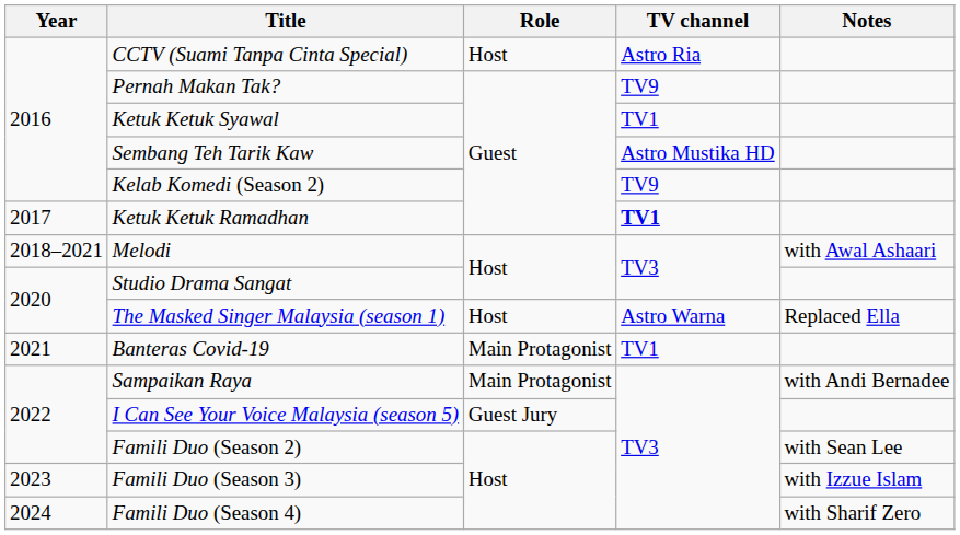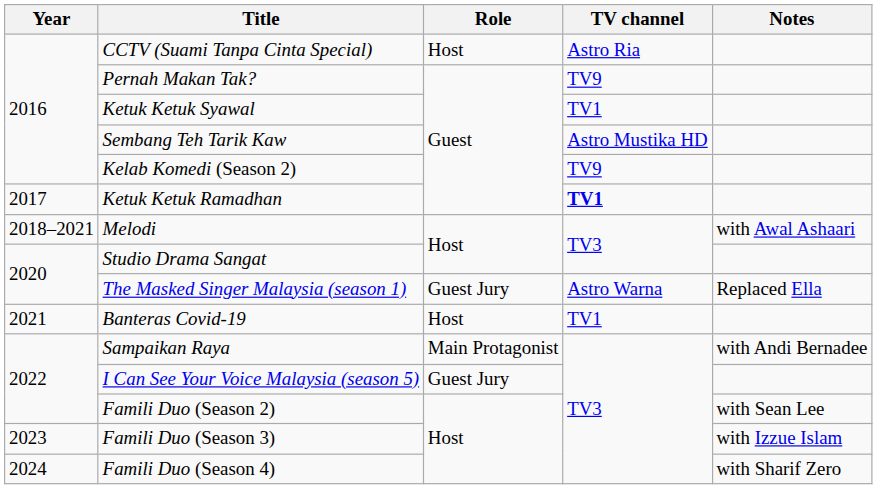 <table class="wikitable">
 <tr>
 <th>Year</th>
 <th>Title</th>
 <th>Role</th>
 <th>TV channel</th>
 <th>Notes</th>
 </tr>
 <tr>
 <td rowspan="5">2016</td>
 <td><em>CCTV (Suami Tanpa Cinta Special)</em></td>
 <td>Host</td>
 <td><a href='#'>Astro Ria</a></td>
 <td></td>
 </tr>
 <tr>
 <td><em>Pernah Makan Tak?</em></td>
 <td rowspan="5">Guest</td>
 <td><a href='#'>TV9</a></td>
 <td></td>
 </tr>
 <tr>
 <td><em>Ketuk Ketuk Syawal</em></td>
 <td><a href='#'>TV1</a></td>
 <td></td>
 </tr>
 <tr>
 <td><em>Sembang Teh Tarik Kaw</em></td>
 <td><a href='#'>Astro Mustika HD</a></td>
 <td></td>
 </tr>
 <tr>
 <td><em>Kelab Komedi</em> (Season 2)</td>
 <td><a href='#'>TV9</a></td>
 <td></td>
 </tr>
 <tr>
 <td>2017</td>
 <td><em>Ketuk Ketuk Ramadhan</em></td>
 <td><strong><a href='#'>TV1</a></strong></td>
 <td></td>
 </tr>
 <tr>
 <td>2018–2021</td>
 <td><em>Melodi</em></td>
 <td rowspan="2">Host</td>
 <td rowspan="2"><a href='#'>TV3</a></td>
 <td>with <a href='#'>Awal Ashaari</a></td>
 </tr>
 <tr>
 <td rowspan="2">2020</td>
 <td><em>Studio Drama Sangat</em></td>
 <td></td>
 </tr>
 <tr>
 <td><em><a href='#'>The Masked Singer Malaysia (season 1)</a></em></td>
-<td>Host</td>
+<td>Guest Jury</td>
 <td><a href='#'>Astro Warna</a></td>
 <td>Replaced <a href='#'>Ella</a></td>
 </tr>
 <tr>
 <td>2021</td>
 <td><em>Banteras Covid-19</em></td>
-<td>Main Protagonist</td>
+<td>Host</td>
 <td><a href='#'>TV1</a></td>
 <td></td>
 </tr>
 <tr>
 <td rowspan="3">2022</td>
 <td><em>Sampaikan Raya</em></td>
 <td>Main Protagonist</td>
 <td rowspan="5"><a href='#'>TV3</a></td>
 <td>with Andi Bernadee</td>
 </tr>
 <tr>
 <td><em><a href='#'>I Can See Your Voice Malaysia (season 5)</a></em></td>
 <td>Guest Jury</td>
 <td></td>
 </tr>
 <tr>
 <td><em>Famili Duo</em> (Season 2)</td>
 <td rowspan="3">Host</td>
 <td>with Sean Lee</td>
 </tr>
 <tr>
 <td>2023</td>
 <td><em>Famili Duo</em> (Season 3)</td>
 <td>with <a href='#'>Izzue Islam</a></td>
 </tr>
 <tr>
 <td>2024</td>
 <td><em>Famili Duo</em> (Season 4)</td>
 <td>with Sharif Zero</td>
 </tr>
 </table>
